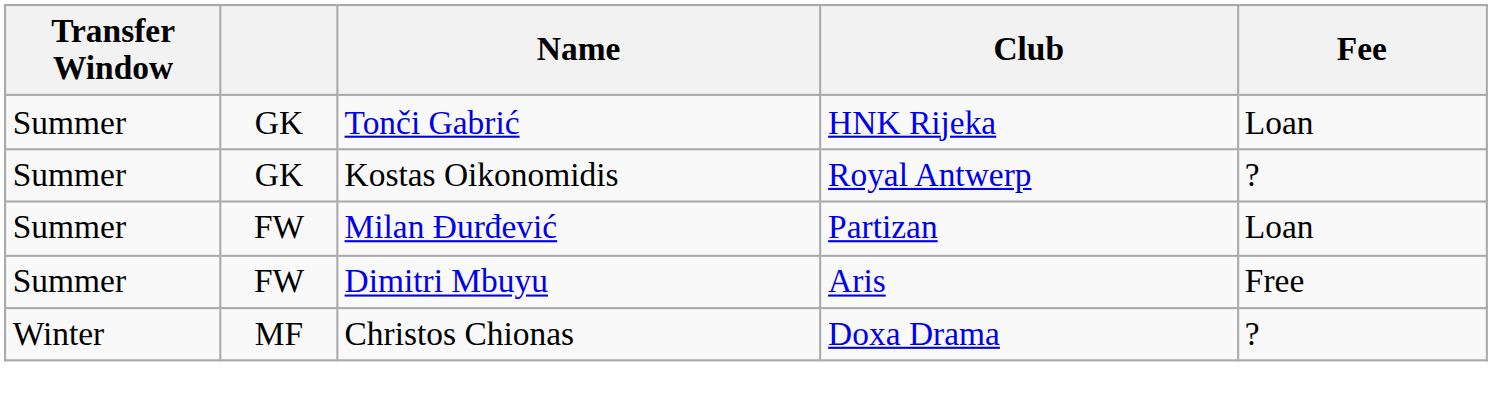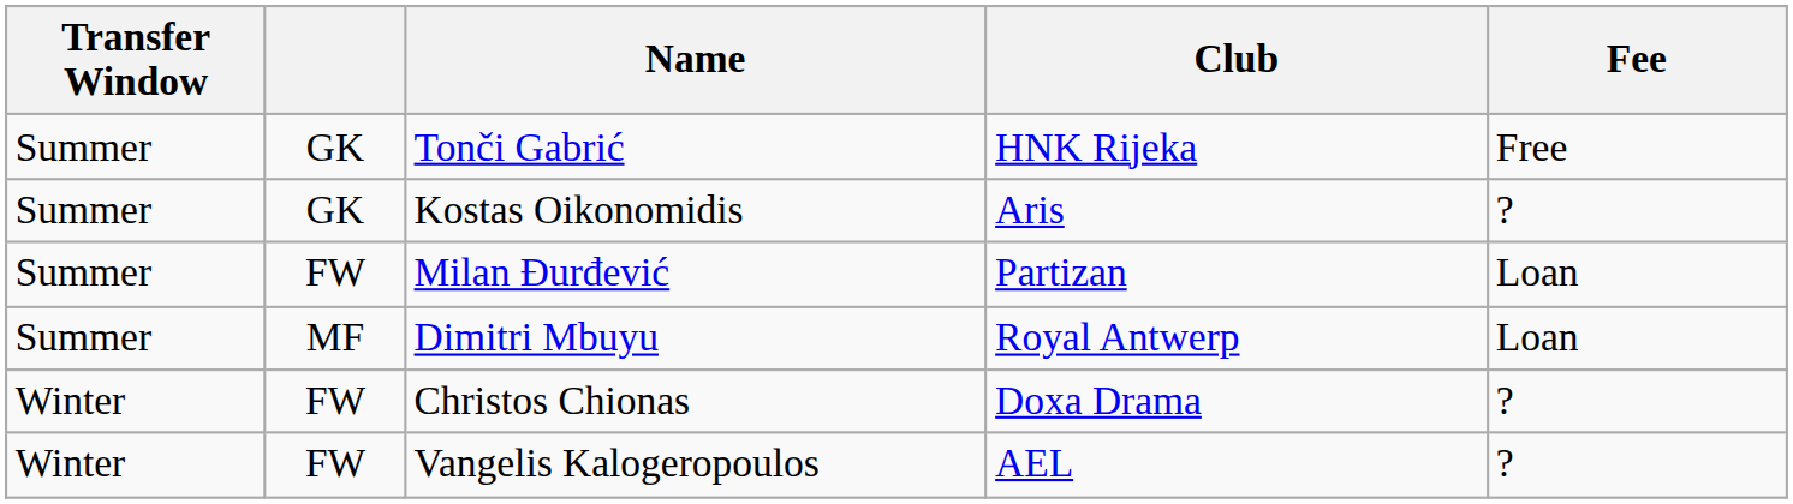 <table class="wikitable plainrowheaders">
 <tr>
 <th scope="col" style="width:6em;">Transfer Window</th>
 <th scope="col" style="width:3em;"></th>
 <th scope="col" style="width:14em;">Name</th>
 <th scope="col" style="width:12em;">Club</th>
 <th scope="col" style="width:7em;">Fee</th>
 </tr>
 <tr>
 <td>Summer</td>
 <td align="center">GK</td>
 <td> <a href='#'>Tonči Gabrić</a></td>
 <td> <a href='#'>HNK Rijeka</a></td>
-<td>Loan</td>
+<td>Free</td>
 </tr>
 <tr>
 <td>Summer</td>
 <td align="center">GK</td>
 <td> Kostas Oikonomidis</td>
-<td> <a href='#'>Royal Antwerp</a></td>
+<td> <a href='#'>Aris</a></td>
 <td>?</td>
 </tr>
 <tr>
 <td>Summer</td>
 <td align="center">FW</td>
 <td> <a href='#'>Milan Đurđević</a></td>
 <td> <a href='#'>Partizan</a></td>
 <td>Loan</td>
 </tr>
 <tr>
 <td>Summer</td>
-<td align="center">FW</td>
+<td align="center">MF</td>
 <td> <a href='#'>Dimitri Mbuyu</a></td>
-<td> <a href='#'>Aris</a></td>
-<td>Free</td>
+<td> <a href='#'>Royal Antwerp</a></td>
+<td>Loan</td>
 </tr>
 <tr>
 <td>Winter</td>
-<td align="center">MF</td>
+<td align="center">FW</td>
 <td> Christos Chionas</td>
 <td> <a href='#'>Doxa Drama</a></td>
 <td>?</td>
 </tr>
+<tr>
+<td>Winter</td>
+<td align="center">FW</td>
+<td> Vangelis Kalogeropoulos</td>
+<td> <a href='#'>AEL</a></td>
+<td>?</td>
+</tr>
 </table>
